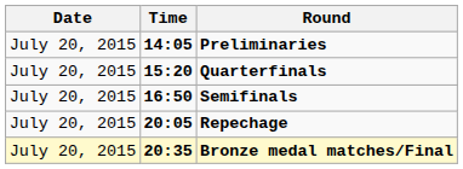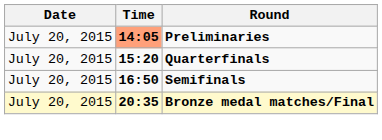 <table class="wikitable">
 <tr>
 <th>Date</th>
 <th>Time</th>
 <th>Round</th>
 </tr>
 <tr>
 <td>July 20, 2015</td>
-<td><strong>14:05</strong></td>
+<td style="background: lightsalmon;"><strong>14:05</strong></td>
 <td><strong>Preliminaries</strong></td>
 </tr>
 <tr>
 <td>July 20, 2015</td>
 <td><strong>15:20</strong></td>
 <td><strong>Quarterfinals</strong></td>
 </tr>
 <tr>
 <td>July 20, 2015</td>
 <td><strong>16:50</strong></td>
 <td><strong>Semifinals</strong></td>
 </tr>
-<tr>
-<td>July 20, 2015</td>
-<td><strong>20:05</strong></td>
-<td><strong>Repechage</strong></td>
-</tr>
 <tr style=background:lemonchiffon>
 <td>July 20, 2015</td>
 <td><strong>20:35</strong></td>
 <td><strong>Bronze medal matches/Final</strong></td>
 </tr>
 </table>
